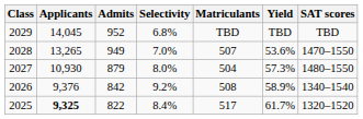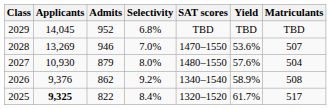 <table style="float:right; margin:10px; text-align:center; margin:auto;" class="wikitable">
 <tr>
 <th>Class</th>
 <th>Applicants</th>
 <th>Admits</th>
 <th>Selectivity</th>
+<th>SAT scores</th>
+<th>Yield</th>
 <th>Matriculants</th>
-<th>Yield</th>
-<th>SAT scores</th>
 </tr>
 <tr>
 <td>2029</td>
 <td>14,045</td>
 <td>952</td>
 <td>6.8%</td>
 <td>TBD</td>
 <td>TBD</td>
 <td>TBD</td>
 </tr>
 <tr>
 <td>2028</td>
-<td>13,265</td>
-<td>949</td>
+<td>13,269</td>
+<td>946</td>
 <td>7.0%</td>
+<td>1470–1550</td>
+<td>53.6%</td>
 <td>507</td>
-<td>53.6%</td>
-<td>1470–1550</td>
 </tr>
 <tr>
 <td>2027</td>
 <td>10,930</td>
 <td>879</td>
 <td>8.0%</td>
+<td>1480–1550</td>
+<td>57.6%</td>
 <td>504</td>
-<td>57.3%</td>
-<td>1480–1550</td>
 </tr>
 <tr>
 <td>2026</td>
 <td>9,376</td>
-<td>842</td>
+<td>862</td>
 <td>9.2%</td>
+<td>1340–1540</td>
+<td>58.9%</td>
 <td>508</td>
-<td>58.9%</td>
-<td>1340–1540</td>
 </tr>
 <tr>
 <td>2025</td>
 <td><strong>9,325</strong></td>
 <td>822</td>
 <td>8.4%</td>
+<td>1320–1520</td>
+<td>61.7%</td>
 <td>517</td>
-<td>61.7%</td>
-<td>1320–1520</td>
 </tr>
 </table>
